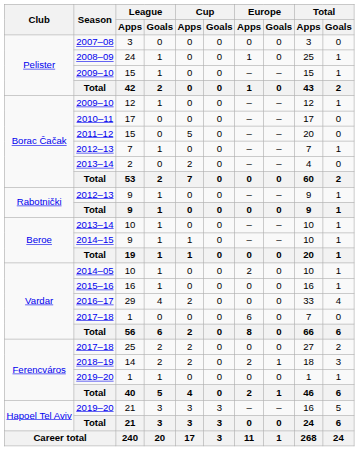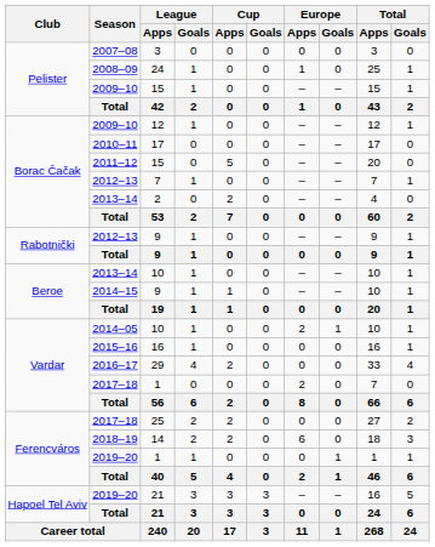 <table class="wikitable" style="text-align: center;">
 <tr>
 <th rowspan="2">Club</th>
 <th rowspan="2">Season</th>
 <th colspan="2">League</th>
 <th colspan="2">Cup</th>
 <th colspan="2">Europe</th>
 <th colspan="2">Total</th>
 </tr>
 <tr>
 <th>Apps</th>
 <th>Goals</th>
 <th>Apps</th>
 <th>Goals</th>
 <th>Apps</th>
 <th>Goals</th>
 <th>Apps</th>
 <th>Goals</th>
 </tr>
 <tr>
 <td rowspan="4"><a href='#'>Pelister</a></td>
 <td><a href='#'>2007–08</a></td>
 <td>3</td>
 <td>0</td>
 <td>0</td>
 <td>0</td>
 <td>0</td>
 <td>0</td>
 <td>3</td>
 <td>0</td>
 </tr>
 <tr>
 <td><a href='#'>2008–09</a></td>
 <td>24</td>
 <td>1</td>
 <td>0</td>
 <td>0</td>
 <td>1</td>
 <td>0</td>
 <td>25</td>
 <td>1</td>
 </tr>
 <tr>
 <td><a href='#'>2009–10</a></td>
 <td>15</td>
 <td>1</td>
 <td>0</td>
 <td>0</td>
 <td>–</td>
 <td>–</td>
 <td>15</td>
 <td>1</td>
 </tr>
 <tr>
 <th>Total</th>
 <th>42</th>
 <th>2</th>
 <th>0</th>
 <th>0</th>
 <th>1</th>
 <th>0</th>
 <th>43</th>
 <th>2</th>
 </tr>
 <tr>
 <td rowspan="6"><a href='#'>Borac Čačak</a></td>
 <td><a href='#'>2009–10</a></td>
 <td>12</td>
 <td>1</td>
 <td>0</td>
 <td>0</td>
 <td>–</td>
 <td>–</td>
 <td>12</td>
 <td>1</td>
 </tr>
 <tr>
 <td><a href='#'>2010–11</a></td>
 <td>17</td>
 <td>0</td>
 <td>0</td>
 <td>0</td>
 <td>–</td>
 <td>–</td>
 <td>17</td>
 <td>0</td>
 </tr>
 <tr>
 <td><a href='#'>2011–12</a></td>
 <td>15</td>
 <td>0</td>
 <td>5</td>
 <td>0</td>
 <td>–</td>
 <td>–</td>
 <td>20</td>
 <td>0</td>
 </tr>
 <tr>
 <td><a href='#'>2012–13</a></td>
 <td>7</td>
 <td>1</td>
 <td>0</td>
 <td>0</td>
 <td>–</td>
 <td>–</td>
 <td>7</td>
 <td>1</td>
 </tr>
 <tr>
 <td><a href='#'>2013–14</a></td>
 <td>2</td>
 <td>0</td>
 <td>2</td>
 <td>0</td>
 <td>–</td>
 <td>–</td>
 <td>4</td>
 <td>0</td>
 </tr>
 <tr>
 <th>Total</th>
 <th>53</th>
 <th>2</th>
 <th>7</th>
 <th>0</th>
 <th>0</th>
 <th>0</th>
 <th>60</th>
 <th>2</th>
 </tr>
 <tr>
 <td rowspan="2"><a href='#'>Rabotnički</a></td>
 <td><a href='#'>2012–13</a></td>
 <td>9</td>
 <td>1</td>
 <td>0</td>
 <td>0</td>
 <td>–</td>
 <td>–</td>
 <td>9</td>
 <td>1</td>
 </tr>
 <tr>
 <th>Total</th>
 <th>9</th>
 <th>1</th>
 <th>0</th>
 <th>0</th>
 <th>0</th>
 <th>0</th>
 <th>9</th>
 <th>1</th>
 </tr>
 <tr>
 <td rowspan="3"><a href='#'>Beroe</a></td>
 <td><a href='#'>2013–14</a></td>
 <td>10</td>
 <td>1</td>
 <td>0</td>
 <td>0</td>
 <td>–</td>
 <td>–</td>
 <td>10</td>
 <td>1</td>
 </tr>
 <tr>
 <td><a href='#'>2014–15</a></td>
 <td>9</td>
 <td>1</td>
 <td>1</td>
 <td>0</td>
 <td>–</td>
 <td>–</td>
 <td>10</td>
 <td>1</td>
 </tr>
 <tr>
 <th>Total</th>
 <th>19</th>
 <th>1</th>
 <th>1</th>
 <th>0</th>
 <th>0</th>
 <th>0</th>
 <th>20</th>
 <th>1</th>
 </tr>
 <tr>
 <td rowspan="5"><a href='#'>Vardar</a></td>
 <td><a href='#'>2014–05</a></td>
 <td>10</td>
 <td>1</td>
 <td>0</td>
 <td>0</td>
 <td>2</td>
-<td>0</td>
+<td>1</td>
 <td>10</td>
 <td>1</td>
 </tr>
 <tr>
 <td><a href='#'>2015–16</a></td>
 <td>16</td>
 <td>1</td>
 <td>0</td>
 <td>0</td>
 <td>0</td>
 <td>0</td>
 <td>16</td>
 <td>1</td>
 </tr>
 <tr>
 <td><a href='#'>2016–17</a></td>
 <td>29</td>
 <td>4</td>
 <td>2</td>
 <td>0</td>
 <td>0</td>
 <td>0</td>
 <td>33</td>
 <td>4</td>
 </tr>
 <tr>
 <td><a href='#'>2017–18</a></td>
 <td>1</td>
 <td>0</td>
 <td>0</td>
 <td>0</td>
-<td>6</td>
+<td>2</td>
 <td>0</td>
 <td>7</td>
 <td>0</td>
 </tr>
 <tr>
 <th>Total</th>
 <th>56</th>
 <th>6</th>
 <th>2</th>
 <th>0</th>
 <th>8</th>
 <th>0</th>
 <th>66</th>
 <th>6</th>
 </tr>
 <tr>
 <td rowspan="4"><a href='#'>Ferencváros</a></td>
 <td><a href='#'>2017–18</a></td>
 <td>25</td>
 <td>2</td>
 <td>2</td>
 <td>0</td>
 <td>0</td>
 <td>0</td>
 <td>27</td>
 <td>2</td>
 </tr>
 <tr>
 <td><a href='#'>2018–19</a></td>
 <td>14</td>
 <td>2</td>
 <td>2</td>
 <td>0</td>
-<td>2</td>
-<td>1</td>
+<td>6</td>
+<td>0</td>
 <td>18</td>
 <td>3</td>
 </tr>
 <tr>
 <td><a href='#'>2019–20</a></td>
 <td>1</td>
 <td>1</td>
 <td>0</td>
 <td>0</td>
 <td>0</td>
-<td>0</td>
+<td>1</td>
 <td>1</td>
 <td>1</td>
 </tr>
 <tr>
 <th>Total</th>
 <th>40</th>
 <th>5</th>
 <th>4</th>
 <th>0</th>
 <th>2</th>
 <th>1</th>
 <th>46</th>
 <th>6</th>
 </tr>
 <tr>
 <td rowspan="2"><a href='#'>Hapoel Tel Aviv</a></td>
 <td><a href='#'>2019–20</a></td>
 <td>21</td>
 <td>3</td>
 <td>3</td>
 <td>3</td>
 <td>–</td>
 <td>–</td>
 <td>16</td>
 <td>5</td>
 </tr>
 <tr>
 <th>Total</th>
 <th>21</th>
 <th>3</th>
 <th>3</th>
 <th>3</th>
 <th>0</th>
 <th>0</th>
 <th>24</th>
 <th>6</th>
 </tr>
 <tr>
 <th colspan="2">Career total</th>
 <th>240</th>
 <th>20</th>
 <th>17</th>
 <th>3</th>
 <th>11</th>
 <th>1</th>
 <th>268</th>
 <th>24</th>
 </tr>
 </table>
